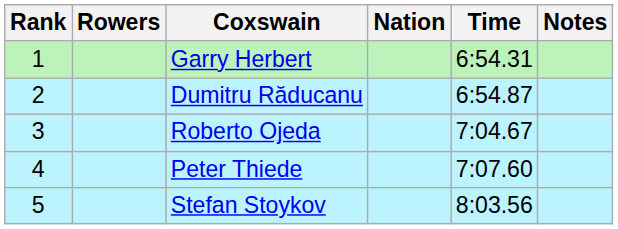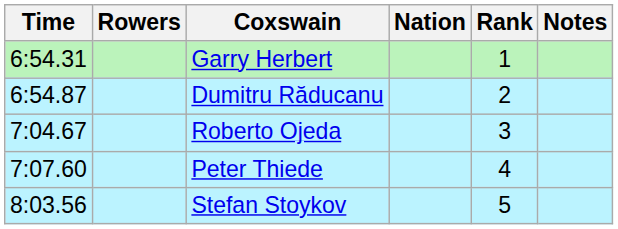 <table class="wikitable sortable" style="text-align:center">
 <tr>
-<th>Rank</th>
+<th>Time</th>
 <th>Rowers</th>
 <th>Coxswain</th>
 <th>Nation</th>
-<th>Time</th>
+<th>Rank</th>
 <th>Notes</th>
 </tr>
 <tr bgcolor=bbf3bb>
-<td>1</td>
+<td>6:54.31</td>
 <td align=left data-sort-value="Searle, Greg"></td>
 <td align=left data-sort-value="Herbert, Garry"><a href='#'>Garry Herbert</a></td>
 <td align=left></td>
-<td>6:54.31</td>
+<td>1</td>
 <td></td>
 </tr>
 <tr bgcolor=bbf3ff>
-<td>2</td>
+<td>6:54.87</td>
 <td align=left data-sort-value="Popescu, Dimitrie"></td>
 <td align=left data-sort-value="Răducanu, Dumitru"><a href='#'>Dumitru Răducanu</a></td>
 <td align=left></td>
-<td>6:54.87</td>
+<td>2</td>
 <td></td>
 </tr>
 <tr bgcolor=bbf3ff>
-<td>3</td>
+<td>7:04.67</td>
 <td align=left data-sort-value="Carbonell, Ismael"></td>
 <td align=left data-sort-value="Ojeda, Roberto"><a href='#'>Roberto Ojeda</a></td>
 <td align=left></td>
-<td>7:04.67</td>
+<td>3</td>
 <td></td>
 </tr>
 <tr bgcolor=bbf3ff>
-<td>4</td>
+<td>7:07.60</td>
 <td align=left data-sort-value="Peter, Michael"></td>
 <td align=left data-sort-value="Thiede, Peter"><a href='#'>Peter Thiede</a></td>
 <td align=left></td>
-<td>7:07.60</td>
+<td>4</td>
 <td></td>
 </tr>
 <tr bgcolor=bbf3ff>
-<td>5</td>
+<td>8:03.56</td>
 <td align=left data-sort-value="Banchev, Ivaylo"></td>
 <td align=left data-sort-value="Stoykov, Stefan"><a href='#'>Stefan Stoykov</a></td>
 <td align=left></td>
-<td>8:03.56</td>
+<td>5</td>
 <td></td>
 </tr>
 </table>
